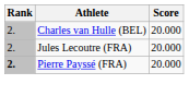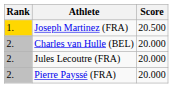 <table class="wikitable">
 <tr>
 <th>Rank</th>
 <th>Athlete</th>
 <th>Score</th>
+</tr>
+<tr>
+<td bgcolor="gold">1.</td>
+<td> <a href='#'>Joseph Martinez</a> (FRA)</td>
+<td>20.500</td>
 </tr>
 <tr>
 <td bgcolor="silver">2.</td>
 <td> <a href='#'>Charles van Hulle</a> (BEL)</td>
 <td>20.000</td>
 </tr>
 <tr>
 <td bgcolor="silver">2.</td>
 <td> Jules Lecoutre (FRA)</td>
 <td>20.000</td>
 </tr>
 <tr>
-<td bgcolor="silver"><strong>2.</strong></td>
+<td bgcolor="silver">2.</td>
 <td> <a href='#'>Pierre Payssé</a> (FRA)</td>
 <td>20.000</td>
 </tr>
 </table>
